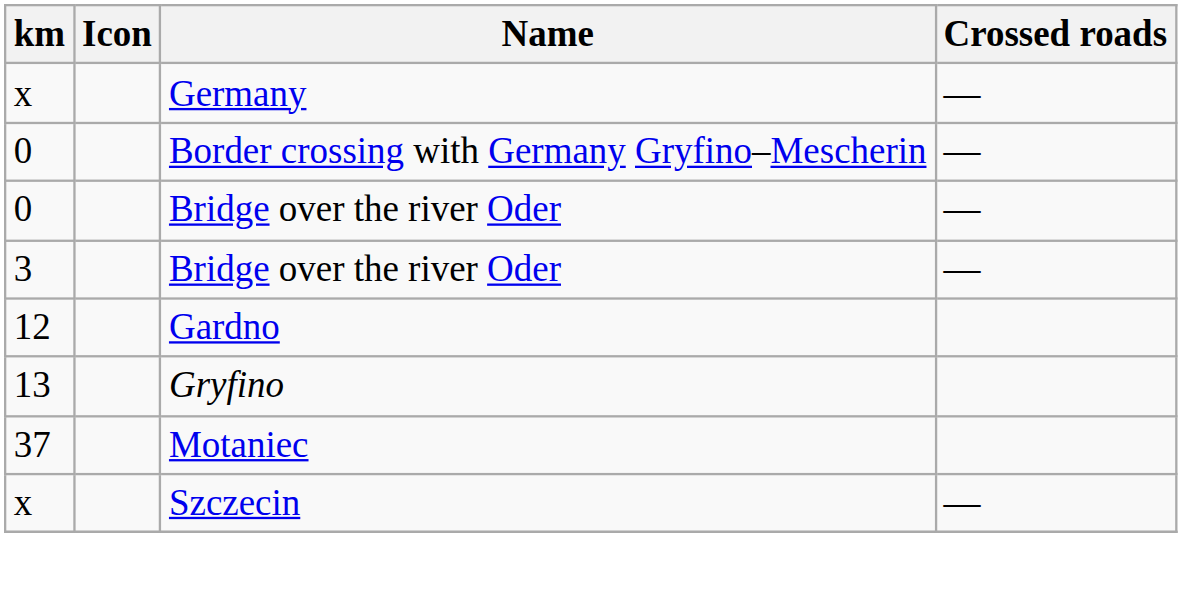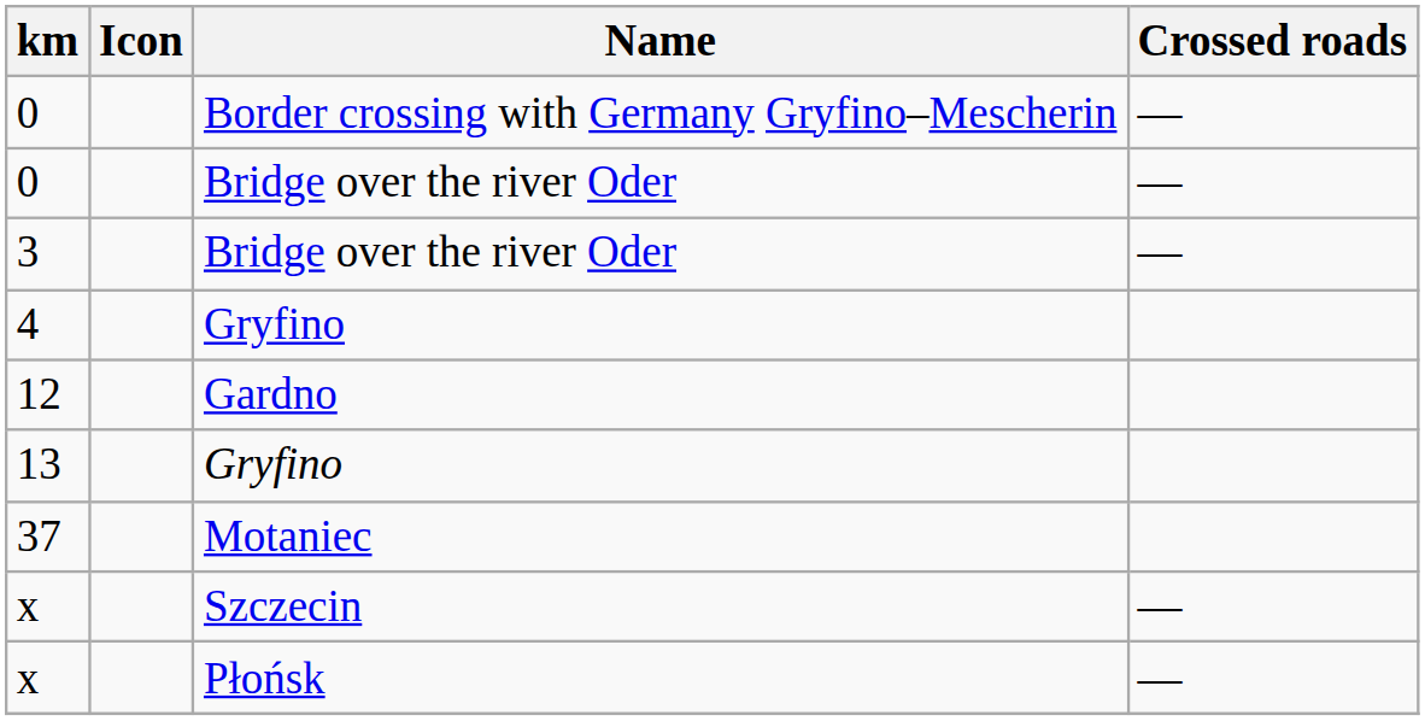 <table class=wikitable>
 <tr>
 <th>km</th>
 <th>Icon</th>
 <th>Name</th>
 <th>Crossed roads</th>
-</tr>
-<tr>
-<td>x</td>
-<td></td>
-<td> <a href='#'>Germany</a></td>
-<td>—</td>
 </tr>
 <tr>
 <td>0</td>
 <td></td>
 <td><a href='#'>Border crossing</a> with <a href='#'>Germany</a> <a href='#'>Gryfino</a>–<a href='#'>Mescherin</a></td>
 <td>—</td>
 </tr>
 <tr>
 <td>0</td>
 <td></td>
 <td><a href='#'>Bridge</a> over the river <a href='#'>Oder</a></td>
 <td>—</td>
 </tr>
 <tr>
 <td>3</td>
 <td></td>
 <td><a href='#'>Bridge</a> over the river <a href='#'>Oder</a></td>
 <td>—</td>
+</tr>
+<tr>
+<td>4</td>
+<td></td>
+<td><a href='#'>Gryfino</a></td>
+<td></td>
 </tr>
 <tr>
 <td>12</td>
 <td></td>
 <td><a href='#'>Gardno</a></td>
 <td></td>
 </tr>
 <tr>
 <td>13</td>
 <td></td>
 <td><em>Gryfino</em></td>
 <td> </td>
 </tr>
 <tr>
 <td>37</td>
 <td></td>
 <td><a href='#'>Motaniec</a></td>
 <td> </td>
 </tr>
 <tr>
 <td>x</td>
 <td></td>
 <td> <a href='#'>Szczecin</a></td>
 <td>—</td>
 </tr>
 <tr>
+<td>x</td>
+<td></td>
+<td> <a href='#'>Płońsk</a></td>
+<td>—</td>
+</tr>
+<tr>
 </tr>
 </table>
